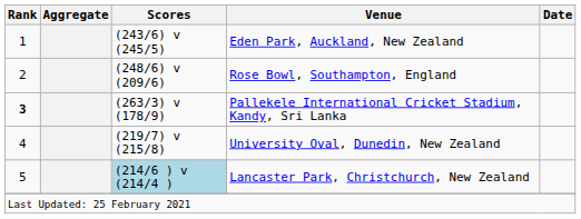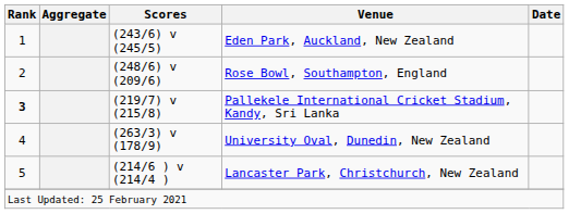 <table class="wikitable plainrowheaders sortable">
 <tr>
 <th scope=col>Rank</th>
 <th scope=col>Aggregate</th>
 <th scope=col>Scores</th>
 <th scope=col>Venue</th>
 <th scope=col>Date</th>
 </tr>
 <tr>
 <td align=center>1</td>
 <th scope=row style=text-align:center;></th>
 <td> (243/6) v  (245/5)</td>
 <td><a href='#'>Eden Park</a>, <a href='#'>Auckland</a>, New Zealand</td>
 <td></td>
 </tr>
 <tr>
 <td align=center>2</td>
 <th scope=row style=text-align:center;></th>
 <td> (248/6) v  (209/6)</td>
 <td><a href='#'>Rose Bowl</a>, <a href='#'>Southampton</a>, England</td>
 <td></td>
 </tr>
 <tr>
 <td align=center><strong>3</strong></td>
 <th scope=row style=text-align:center;></th>
-<td> (263/3) v  (178/9)</td>
+<td> (219/7) v  (215/8)</td>
 <td><a href='#'>Pallekele International Cricket Stadium</a>, <a href='#'>Kandy</a>, Sri Lanka</td>
 <td></td>
 </tr>
 <tr>
 <td align=center>4</td>
 <th scope=row style=text-align:center;></th>
-<td> (219/7) v  (215/8)</td>
+<td> (263/3) v  (178/9)</td>
 <td><a href='#'>University Oval</a>, <a href='#'>Dunedin</a>, New Zealand</td>
 <td></td>
 </tr>
 <tr>
 <td align=center>5</td>
 <th scope=row style=text-align:center;></th>
-<td style="background: lightblue;"> (214/6 ) v  (214/4 )</td>
+<td> (214/6 ) v  (214/4 )</td>
 <td><a href='#'>Lancaster Park</a>, <a href='#'>Christchurch</a>, New Zealand</td>
 <td></td>
 </tr>
 <tr>
 </tr>
 <tr class=sortbottom>
 <td colspan=5><small>Last Updated: 25 February 2021</small></td>
 </tr>
 </table>
